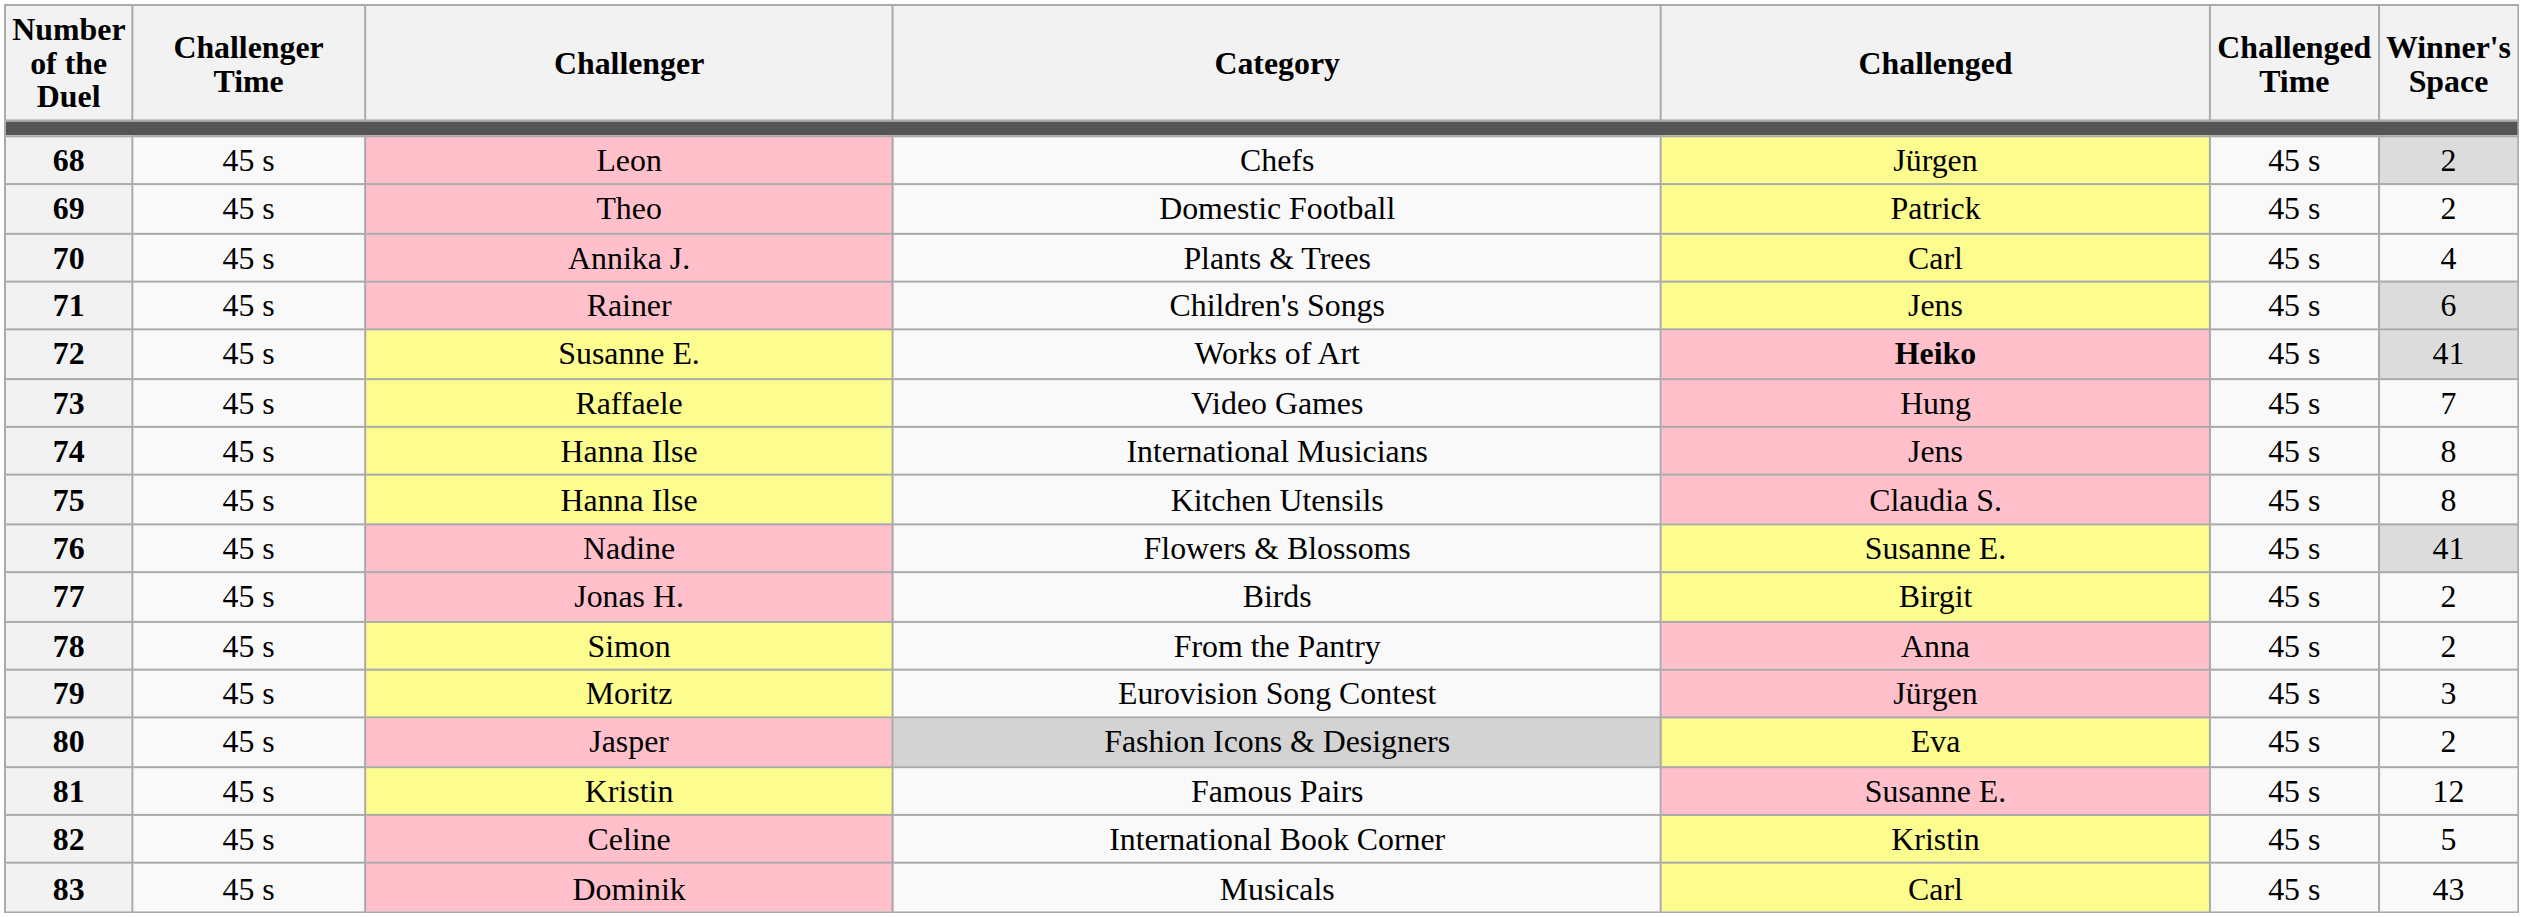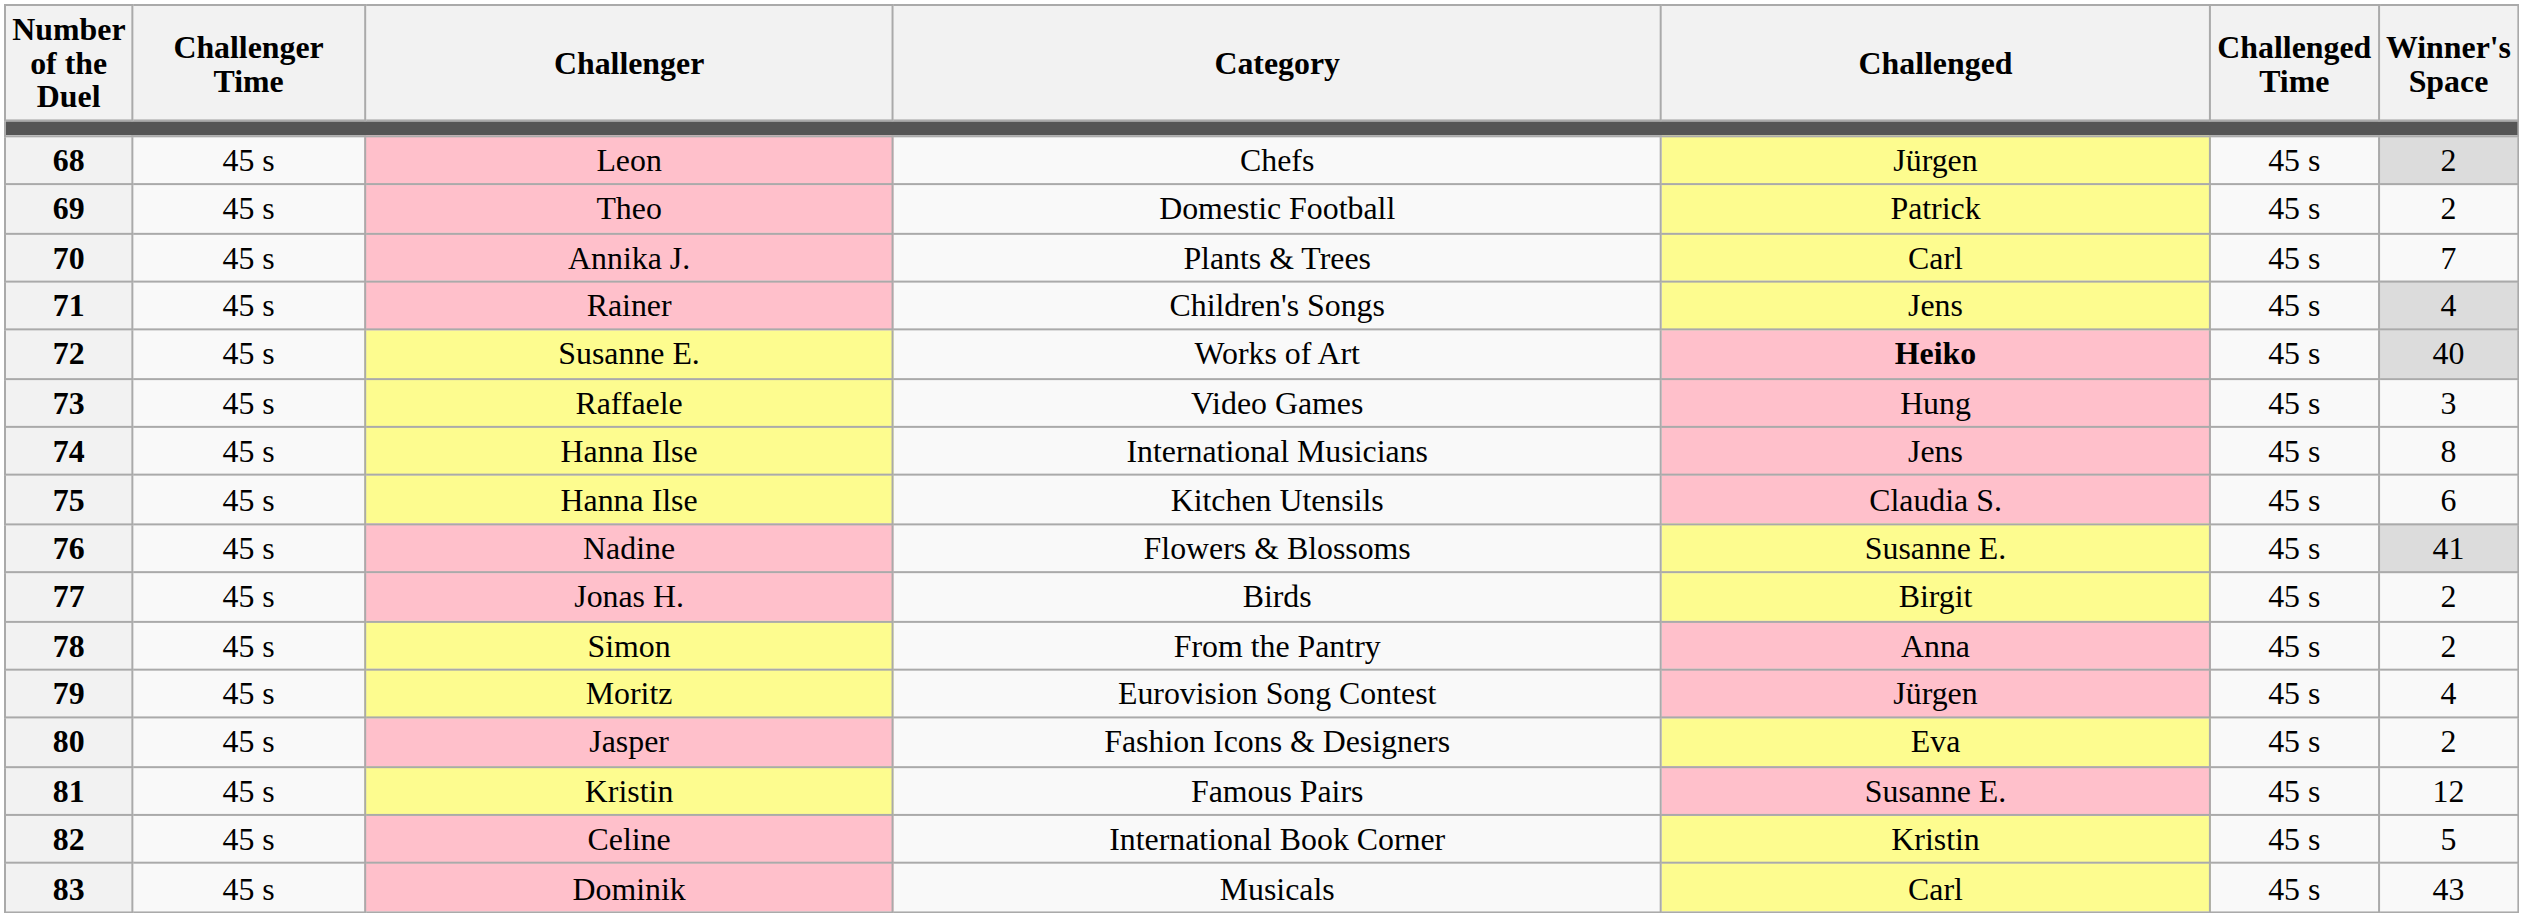 <table class="wikitable" style="text-align:center; line-height:17px; width:100%">
 <tr>
 <th rowspan="1" scope="col" style="width:02%">Number of the Duel</th>
 <th rowspan="1" scope="col" style="width:10%">Challenger Time</th>
 <th rowspan="1" scope="col" style="width:25%">Challenger</th>
 <th rowspan="1" scope="col" style="width:37%">Category</th>
 <th rowspan="1" scope="col" style="width:31%">Challenged</th>
 <th rowspan="1" scope="col" style="width:10%">Challenged Time</th>
 <th rowspan="1" scope="col" style="width:25%">Winner's Space</th>
 </tr>
 <tr>
 <td colspan="7" style="background:#555"></td>
 </tr>
 <tr>
 <th>68</th>
 <td>45 s</td>
 <td style="background:pink; ">Leon</td>
 <td>Chefs</td>
 <td style="background:#fdfc8f;">Jürgen</td>
 <td>45 s</td>
 <td style="background:#DCDCDC; ">2</td>
 </tr>
 <tr>
 <th>69</th>
 <td>45 s</td>
 <td style="background:pink; ">Theo</td>
 <td>Domestic Football</td>
 <td style="background:#fdfc8f;">Patrick</td>
 <td>45 s</td>
 <td>2</td>
 </tr>
 <tr>
 <th>70</th>
 <td>45 s</td>
 <td style="background:pink; ">Annika J.</td>
 <td>Plants & Trees</td>
 <td style="background:#fdfc8f;">Carl</td>
 <td>45 s</td>
-<td>4</td>
+<td>7</td>
 </tr>
 <tr>
 <th>71</th>
 <td>45 s</td>
 <td style="background:pink; ">Rainer</td>
 <td>Children's Songs</td>
 <td style="background:#fdfc8f;">Jens</td>
 <td>45 s</td>
-<td style="background:#DCDCDC; ">6</td>
+<td style="background:#DCDCDC; ">4</td>
 </tr>
 <tr>
 <th>72</th>
 <td>45 s</td>
 <td style="background:#fdfc8f; ">Susanne E.</td>
 <td>Works of Art</td>
 <td style="background:pink;"><strong>Heiko</strong></td>
 <td>45 s</td>
-<td style="background:#DCDCDC; ">41</td>
+<td style="background:#DCDCDC; ">40</td>
 </tr>
 <tr>
 <th>73</th>
 <td>45 s</td>
 <td style="background:#fdfc8f; ">Raffaele</td>
 <td>Video Games</td>
 <td style="background:pink;">Hung</td>
 <td>45 s</td>
-<td>7</td>
+<td>3</td>
 </tr>
 <tr>
 <th>74</th>
 <td>45 s</td>
 <td style="background:#fdfc8f; ">Hanna Ilse</td>
 <td>International Musicians</td>
 <td style="background:pink;">Jens</td>
 <td>45 s</td>
 <td>8</td>
 </tr>
 <tr>
 <th>75</th>
 <td>45 s</td>
 <td style="background:#fdfc8f; ">Hanna Ilse</td>
 <td>Kitchen Utensils</td>
 <td style="background:pink;">Claudia S.</td>
 <td>45 s</td>
-<td>8</td>
+<td>6</td>
 </tr>
 <tr>
 <th>76</th>
 <td>45 s</td>
 <td style="background:pink; ">Nadine</td>
 <td>Flowers & Blossoms</td>
 <td style="background:#fdfc8f;">Susanne E.</td>
 <td>45 s</td>
 <td style="background:#DCDCDC; ">41</td>
 </tr>
 <tr>
 <th>77</th>
 <td>45 s</td>
 <td style="background:pink; ">Jonas H.</td>
 <td>Birds</td>
 <td style="background:#fdfc8f;">Birgit</td>
 <td>45 s</td>
 <td>2</td>
 </tr>
 <tr>
 <th>78</th>
 <td>45 s</td>
 <td style="background:#fdfc8f; ">Simon</td>
 <td>From the Pantry</td>
 <td style="background:pink;">Anna</td>
 <td>45 s</td>
 <td>2</td>
 </tr>
 <tr>
 <th>79</th>
 <td>45 s</td>
 <td style="background:#fdfc8f; ">Moritz</td>
 <td>Eurovision Song Contest</td>
 <td style="background:pink;">Jürgen</td>
 <td>45 s</td>
-<td>3</td>
+<td>4</td>
 </tr>
 <tr>
 <th>80</th>
 <td>45 s</td>
 <td style="background:pink; ">Jasper</td>
-<td style="background: lightgrey;">Fashion Icons & Designers</td>
+<td>Fashion Icons & Designers</td>
 <td style="background:#fdfc8f;">Eva</td>
 <td>45 s</td>
 <td>2</td>
 </tr>
 <tr>
 <th>81</th>
 <td>45 s</td>
 <td style="background:#fdfc8f; ">Kristin</td>
 <td>Famous Pairs</td>
 <td style="background:pink;">Susanne E.</td>
 <td>45 s</td>
 <td>12</td>
 </tr>
 <tr>
 <th>82</th>
 <td>45 s</td>
 <td style="background:pink; ">Celine</td>
 <td>International Book Corner</td>
 <td style="background:#fdfc8f;">Kristin</td>
 <td>45 s</td>
 <td>5</td>
 </tr>
 <tr>
 <th>83</th>
 <td>45 s</td>
 <td style="background:pink; ">Dominik</td>
 <td>Musicals</td>
 <td style="background:#fdfc8f;">Carl</td>
 <td>45 s</td>
 <td>43</td>
 </tr>
 </table>
